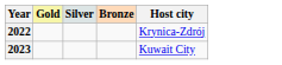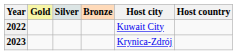 <table class="wikitable sortable plainrowheaders">
 <tr>
 <th scope="col">Year</th>
 <th scope="col" style="background:#F7F6A8"> Gold</th>
 <th scope="col" style="background:#DCE5E5"> Silver</th>
 <th scope="col" style="background:#FFDAB9"> Bronze</th>
 <th scope="col">Host city</th>
+<th scope="col">Host country</th>
 </tr>
 <tr>
 <th scope="row">2022</th>
 <td> </td>
 <td> </td>
 <td> </td>
-<td><a href='#'>Krynica-Zdrój</a></td>
+<td><a href='#'>Kuwait City</a></td>
+<td></td>
 </tr>
 <tr>
 <th scope="row">2023</th>
 <td> </td>
 <td> </td>
 <td> </td>
-<td><a href='#'>Kuwait City</a></td>
+<td><a href='#'>Krynica-Zdrój</a></td>
+<td></td>
 </tr>
 </table>
